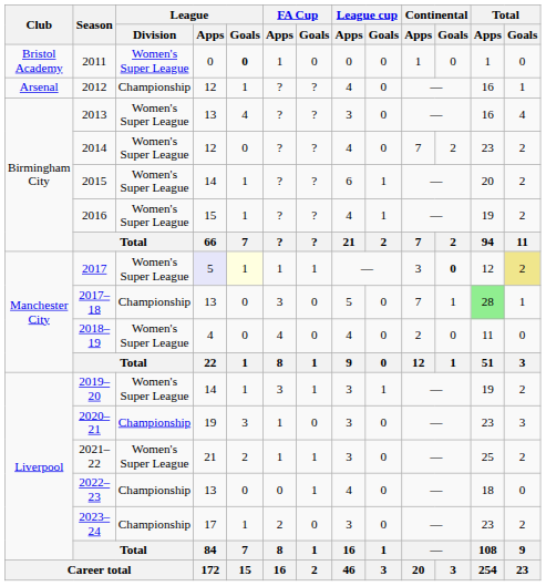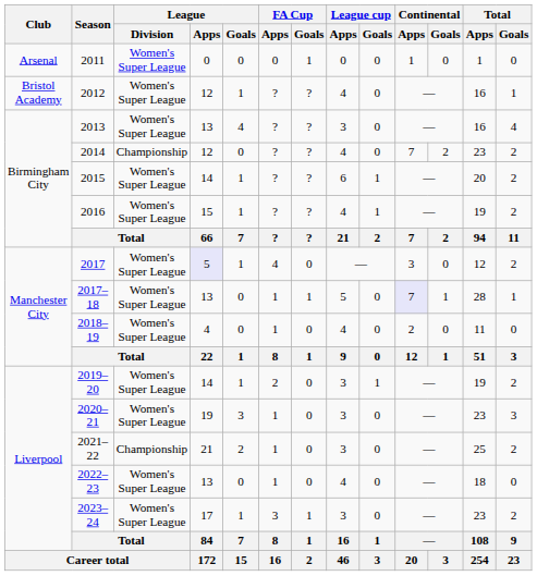 <table class="wikitable" style="text-align:center">
 <tr>
 <th rowspan="2">Club</th>
 <th rowspan="2">Season</th>
 <th colspan="3">League</th>
 <th colspan="2"><a href='#'>FA Cup</a></th>
 <th colspan="2"><a href='#'>League cup</a></th>
 <th colspan="2">Continental</th>
 <th colspan="2">Total</th>
 </tr>
 <tr>
 <th>Division</th>
 <th>Apps</th>
 <th>Goals</th>
 <th>Apps</th>
 <th>Goals</th>
 <th>Apps</th>
 <th>Goals</th>
 <th>Apps</th>
 <th>Goals</th>
 <th>Apps</th>
 <th>Goals</th>
 </tr>
 <tr>
-<td><a href='#'>Bristol Academy</a></td>
+<td><a href='#'>Arsenal</a></td>
 <td>2011</td>
 <td><a href='#'>Women's Super League</a></td>
 <td>0</td>
-<td><strong>0</strong></td>
+<td>0</td>
+<td>0</td>
 <td>1</td>
-<td>0</td>
 <td>0</td>
 <td>0</td>
 <td>1</td>
 <td>0</td>
 <td>1</td>
 <td>0</td>
 </tr>
 <tr>
-<td><a href='#'>Arsenal</a></td>
+<td><a href='#'>Bristol Academy</a></td>
 <td>2012</td>
-<td>Championship</td>
+<td>Women's Super League</td>
 <td>12</td>
 <td>1</td>
 <td>?</td>
 <td>?</td>
 <td>4</td>
 <td>0</td>
 <td colspan="2">—</td>
 <td>16</td>
 <td>1</td>
 </tr>
 <tr>
 <td rowspan="5">Birmingham City</td>
 <td>2013</td>
 <td>Women's Super League</td>
 <td>13</td>
 <td>4</td>
 <td>?</td>
 <td>?</td>
 <td>3</td>
 <td>0</td>
 <td colspan="2">—</td>
 <td>16</td>
 <td>4</td>
 </tr>
 <tr>
 <td>2014</td>
-<td>Women's Super League</td>
+<td>Championship</td>
 <td>12</td>
 <td>0</td>
 <td>?</td>
 <td>?</td>
 <td>4</td>
 <td>0</td>
 <td>7</td>
 <td>2</td>
 <td>23</td>
 <td>2</td>
 </tr>
 <tr>
 <td>2015</td>
 <td>Women's Super League</td>
 <td>14</td>
 <td>1</td>
 <td>?</td>
 <td>?</td>
 <td>6</td>
 <td>1</td>
 <td colspan="2">—</td>
 <td>20</td>
 <td>2</td>
 </tr>
 <tr>
 <td>2016</td>
 <td>Women's Super League</td>
 <td>15</td>
 <td>1</td>
 <td>?</td>
 <td>?</td>
 <td>4</td>
 <td>1</td>
 <td colspan="2">—</td>
 <td>19</td>
 <td>2</td>
 </tr>
 <tr>
 <th colspan="2">Total</th>
 <th>66</th>
 <th>7</th>
 <th>?</th>
 <th>?</th>
 <th>21</th>
 <th>2</th>
 <th>7</th>
 <th>2</th>
 <th>94</th>
 <th>11</th>
 </tr>
 <tr>
 <td rowspan="4"><a href='#'>Manchester City</a></td>
 <td><a href='#'>2017</a></td>
 <td>Women's Super League</td>
 <td style="background: lavender;">5</td>
-<td style="background: lightyellow;">1</td>
 <td>1</td>
-<td>1</td>
+<td>4</td>
+<td>0</td>
 <td colspan="2">—</td>
 <td>3</td>
-<td><strong>0</strong></td>
+<td>0</td>
 <td>12</td>
-<td style="background: khaki;">2</td>
+<td>2</td>
 </tr>
 <tr>
 <td><a href='#'>2017–18</a></td>
-<td>Championship</td>
+<td>Women's Super League</td>
 <td>13</td>
 <td>0</td>
-<td>3</td>
-<td>0</td>
+<td>1</td>
+<td>1</td>
 <td>5</td>
 <td>0</td>
-<td>7</td>
+<td style="background: lavender;">7</td>
 <td>1</td>
-<td style="background: lightgreen;">28</td>
+<td>28</td>
 <td>1</td>
 </tr>
 <tr>
 <td><a href='#'>2018–19</a></td>
 <td>Women's Super League</td>
 <td>4</td>
 <td>0</td>
-<td>4</td>
+<td>1</td>
 <td>0</td>
 <td>4</td>
 <td>0</td>
 <td>2</td>
 <td>0</td>
 <td>11</td>
 <td>0</td>
 </tr>
 <tr>
 <th colspan="2">Total</th>
 <th>22</th>
 <th>1</th>
 <th>8</th>
 <th>1</th>
 <th>9</th>
 <th>0</th>
 <th>12</th>
 <th>1</th>
 <th>51</th>
 <th>3</th>
 </tr>
 <tr>
 <td rowspan="6"><a href='#'>Liverpool</a></td>
 <td><a href='#'>2019–20</a></td>
 <td>Women's Super League</td>
 <td>14</td>
 <td>1</td>
-<td>3</td>
-<td>1</td>
+<td>2</td>
+<td>0</td>
 <td>3</td>
 <td>1</td>
 <td colspan="2">—</td>
 <td>19</td>
 <td>2</td>
 </tr>
 <tr>
 <td><a href='#'>2020–21</a></td>
-<td><a href='#'>Championship</a></td>
+<td>Women's Super League</td>
 <td>19</td>
 <td>3</td>
 <td>1</td>
 <td>0</td>
 <td>3</td>
 <td>0</td>
 <td colspan="2">—</td>
 <td>23</td>
 <td>3</td>
 </tr>
 <tr>
 <td>2021–22</td>
-<td>Women's Super League</td>
+<td>Championship</td>
 <td>21</td>
 <td>2</td>
 <td>1</td>
-<td>1</td>
+<td>0</td>
 <td>3</td>
 <td>0</td>
 <td colspan="2">—</td>
 <td>25</td>
 <td>2</td>
 </tr>
 <tr>
 <td><a href='#'>2022–23</a></td>
-<td>Championship</td>
+<td>Women's Super League</td>
 <td>13</td>
 <td>0</td>
+<td>1</td>
 <td>0</td>
-<td>1</td>
 <td>4</td>
 <td>0</td>
 <td colspan="2">—</td>
 <td>18</td>
 <td>0</td>
 </tr>
 <tr>
 <td><a href='#'>2023–24</a></td>
-<td>Championship</td>
+<td>Women's Super League</td>
 <td>17</td>
 <td>1</td>
-<td>2</td>
-<td>0</td>
+<td>3</td>
+<td>1</td>
 <td>3</td>
 <td>0</td>
 <td colspan="2">—</td>
 <td>23</td>
 <td>2</td>
 </tr>
 <tr>
 <th colspan="2">Total</th>
 <th>84</th>
 <th>7</th>
 <th>8</th>
 <th>1</th>
 <th>16</th>
 <th>1</th>
 <th colspan="2">—</th>
 <th>108</th>
 <th>9</th>
 </tr>
 <tr>
 <th colspan="3">Career total</th>
 <th>172</th>
 <th>15</th>
 <th>16</th>
 <th>2</th>
 <th>46</th>
 <th>3</th>
 <th>20</th>
 <th>3</th>
 <th>254</th>
 <th>23</th>
 </tr>
 </table>
